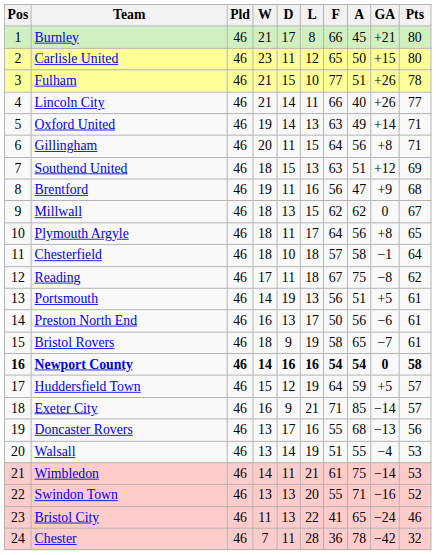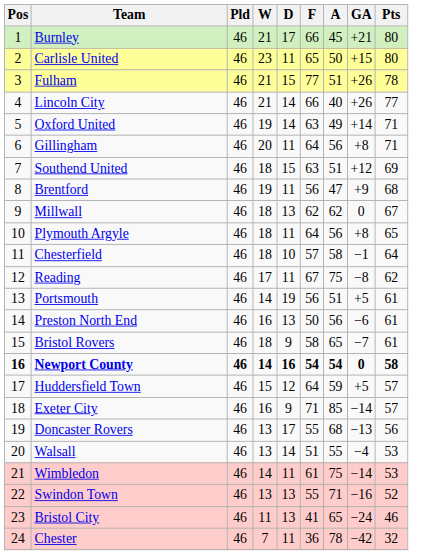 <table class="wikitable" style="text-align: center;">
 <tr>
 <th width=20>Pos</th>
 <th width=220>Team</th>
 <th width=20>Pld</th>
 <th width=20>W</th>
 <th width=20>D</th>
-<th width=20>L</th>
 <th width=20>F</th>
 <th width=20>A</th>
 <th width=20>GA</th>
 <th width=30>Pts</th>
 </tr>
 <tr bgcolor="#D0F0C0">
 <td>1</td>
 <td align="left"><a href='#'>Burnley</a></td>
 <td>46</td>
 <td>21</td>
 <td>17</td>
-<td>8</td>
 <td>66</td>
 <td>45</td>
 <td>+21</td>
 <td>80</td>
 </tr>
 <tr style="background:#FFFF99;">
 <td>2</td>
 <td align="left"><a href='#'>Carlisle United</a></td>
 <td>46</td>
 <td>23</td>
 <td>11</td>
-<td>12</td>
 <td>65</td>
 <td>50</td>
 <td>+15</td>
 <td>80</td>
 </tr>
 <tr style="background:#FFFF99;">
 <td>3</td>
 <td align="left"><a href='#'>Fulham</a></td>
 <td>46</td>
 <td>21</td>
 <td>15</td>
-<td>10</td>
 <td>77</td>
 <td>51</td>
 <td>+26</td>
 <td>78</td>
 </tr>
 <tr>
 <td>4</td>
 <td align="left"><a href='#'>Lincoln City</a></td>
 <td>46</td>
 <td>21</td>
 <td>14</td>
-<td>11</td>
 <td>66</td>
 <td>40</td>
 <td>+26</td>
 <td>77</td>
 </tr>
 <tr>
 <td>5</td>
 <td align="left"><a href='#'>Oxford United</a></td>
 <td>46</td>
 <td>19</td>
 <td>14</td>
-<td>13</td>
 <td>63</td>
 <td>49</td>
 <td>+14</td>
 <td>71</td>
 </tr>
 <tr>
 <td>6</td>
 <td align="left"><a href='#'>Gillingham</a></td>
 <td>46</td>
 <td>20</td>
 <td>11</td>
-<td>15</td>
 <td>64</td>
 <td>56</td>
 <td>+8</td>
 <td>71</td>
 </tr>
 <tr>
 <td>7</td>
 <td align="left"><a href='#'>Southend United</a></td>
 <td>46</td>
 <td>18</td>
 <td>15</td>
-<td>13</td>
 <td>63</td>
 <td>51</td>
 <td>+12</td>
 <td>69</td>
 </tr>
 <tr>
 <td>8</td>
 <td align="left"><a href='#'>Brentford</a></td>
 <td>46</td>
 <td>19</td>
 <td>11</td>
-<td>16</td>
 <td>56</td>
 <td>47</td>
 <td>+9</td>
 <td>68</td>
 </tr>
 <tr>
 <td>9</td>
 <td align="left"><a href='#'>Millwall</a></td>
 <td>46</td>
 <td>18</td>
 <td>13</td>
-<td>15</td>
 <td>62</td>
 <td>62</td>
 <td>0</td>
 <td>67</td>
 </tr>
 <tr>
 <td>10</td>
 <td align="left"><a href='#'>Plymouth Argyle</a></td>
 <td>46</td>
 <td>18</td>
 <td>11</td>
-<td>17</td>
 <td>64</td>
 <td>56</td>
 <td>+8</td>
 <td>65</td>
 </tr>
 <tr>
 <td>11</td>
 <td align="left"><a href='#'>Chesterfield</a></td>
 <td>46</td>
 <td>18</td>
 <td>10</td>
-<td>18</td>
 <td>57</td>
 <td>58</td>
 <td>−1</td>
 <td>64</td>
 </tr>
 <tr>
 <td>12</td>
 <td align="left"><a href='#'>Reading</a></td>
 <td>46</td>
 <td>17</td>
 <td>11</td>
-<td>18</td>
 <td>67</td>
 <td>75</td>
 <td>−8</td>
 <td>62</td>
 </tr>
 <tr>
 <td>13</td>
 <td align="left"><a href='#'>Portsmouth</a></td>
 <td>46</td>
 <td>14</td>
 <td>19</td>
-<td>13</td>
 <td>56</td>
 <td>51</td>
 <td>+5</td>
 <td>61</td>
 </tr>
 <tr>
 <td>14</td>
 <td align="left"><a href='#'>Preston North End</a></td>
 <td>46</td>
 <td>16</td>
 <td>13</td>
-<td>17</td>
 <td>50</td>
 <td>56</td>
 <td>−6</td>
 <td>61</td>
 </tr>
 <tr>
 <td>15</td>
 <td align="left"><a href='#'>Bristol Rovers</a></td>
 <td>46</td>
 <td>18</td>
 <td>9</td>
-<td>19</td>
 <td>58</td>
 <td>65</td>
 <td>−7</td>
 <td>61</td>
 </tr>
 <tr>
 <td><strong>16</strong></td>
 <td align="left"><strong><a href='#'>Newport County</a></strong></td>
 <td><strong>46</strong></td>
 <td><strong>14</strong></td>
-<td><strong>16</strong></td>
 <td><strong>16</strong></td>
 <td><strong>54</strong></td>
 <td><strong>54</strong></td>
 <td><strong>0</strong></td>
 <td><strong>58</strong></td>
 </tr>
 <tr>
 <td>17</td>
 <td align="left"><a href='#'>Huddersfield Town</a></td>
 <td>46</td>
 <td>15</td>
 <td>12</td>
-<td>19</td>
 <td>64</td>
 <td>59</td>
 <td>+5</td>
 <td>57</td>
 </tr>
 <tr>
 <td>18</td>
 <td align="left"><a href='#'>Exeter City</a></td>
 <td>46</td>
 <td>16</td>
 <td>9</td>
-<td>21</td>
 <td>71</td>
 <td>85</td>
 <td>−14</td>
 <td>57</td>
 </tr>
 <tr>
 <td>19</td>
 <td align="left"><a href='#'>Doncaster Rovers</a></td>
 <td>46</td>
 <td>13</td>
 <td>17</td>
-<td>16</td>
 <td>55</td>
 <td>68</td>
 <td>−13</td>
 <td>56</td>
 </tr>
 <tr>
 <td>20</td>
 <td align="left"><a href='#'>Walsall</a></td>
 <td>46</td>
 <td>13</td>
 <td>14</td>
-<td>19</td>
 <td>51</td>
 <td>55</td>
 <td>−4</td>
 <td>53</td>
 </tr>
 <tr bgcolor="#FFCCCC">
 <td>21</td>
 <td align="left"><a href='#'>Wimbledon</a></td>
 <td>46</td>
 <td>14</td>
 <td>11</td>
-<td>21</td>
 <td>61</td>
 <td>75</td>
 <td>−14</td>
 <td>53</td>
 </tr>
 <tr bgcolor="#FFCCCC">
 <td>22</td>
 <td align="left"><a href='#'>Swindon Town</a></td>
 <td>46</td>
 <td>13</td>
 <td>13</td>
-<td>20</td>
 <td>55</td>
 <td>71</td>
 <td>−16</td>
 <td>52</td>
 </tr>
 <tr bgcolor="#FFCCCC">
 <td>23</td>
 <td align="left"><a href='#'>Bristol City</a></td>
 <td>46</td>
 <td>11</td>
 <td>13</td>
-<td>22</td>
 <td>41</td>
 <td>65</td>
 <td>−24</td>
 <td>46</td>
 </tr>
 <tr bgcolor="#FFCCCC">
 <td>24</td>
 <td align="left"><a href='#'>Chester</a></td>
 <td>46</td>
 <td>7</td>
 <td>11</td>
-<td>28</td>
 <td>36</td>
 <td>78</td>
 <td>−42</td>
 <td>32</td>
 </tr>
 </table>
